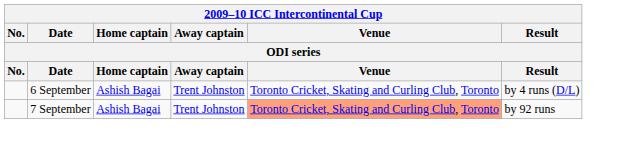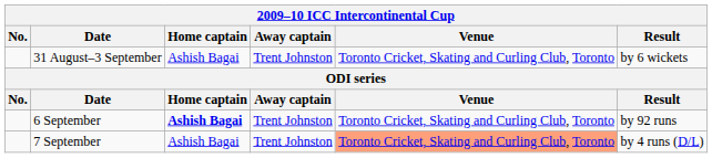 <table class="wikitable">
 <tr>
 <th colspan="6"><a href='#'>2009–10 ICC Intercontinental Cup</a></th>
 </tr>
 <tr>
 <th>No.</th>
 <th>Date</th>
 <th>Home captain</th>
 <th>Away captain</th>
 <th>Venue</th>
 <th>Result</th>
+</tr>
+<tr>
+<td></td>
+<td>31 August–3 September</td>
+<td><a href='#'>Ashish Bagai</a></td>
+<td><a href='#'>Trent Johnston</a></td>
+<td><a href='#'>Toronto Cricket, Skating and Curling Club</a>, <a href='#'>Toronto</a></td>
+<td> by 6 wickets</td>
 </tr>
 <tr>
 <th colspan="6">ODI series</th>
 </tr>
 <tr>
 <th>No.</th>
 <th>Date</th>
 <th>Home captain</th>
 <th>Away captain</th>
 <th>Venue</th>
 <th>Result</th>
 </tr>
 <tr>
 <td></td>
 <td>6 September</td>
-<td><a href='#'>Ashish Bagai</a></td>
+<td><strong><a href='#'>Ashish Bagai</a></strong></td>
 <td><a href='#'>Trent Johnston</a></td>
 <td><a href='#'>Toronto Cricket, Skating and Curling Club</a>, <a href='#'>Toronto</a></td>
-<td> by 4 runs (<a href='#'>D/L</a>)</td>
+<td> by 92 runs</td>
 </tr>
 <tr>
 <td></td>
 <td>7 September</td>
 <td><a href='#'>Ashish Bagai</a></td>
 <td><a href='#'>Trent Johnston</a></td>
 <td style="background: lightsalmon;"><a href='#'>Toronto Cricket, Skating and Curling Club</a>, <a href='#'>Toronto</a></td>
-<td> by 92 runs</td>
+<td> by 4 runs (<a href='#'>D/L</a>)</td>
 </tr>
 </table>
